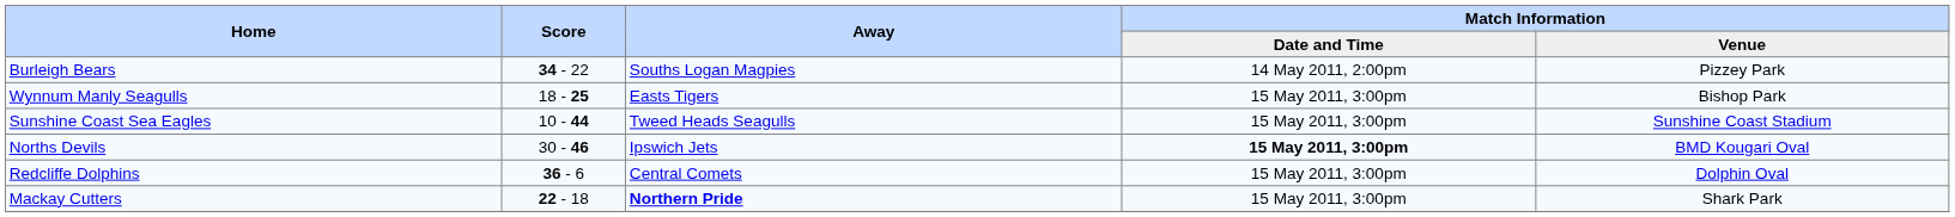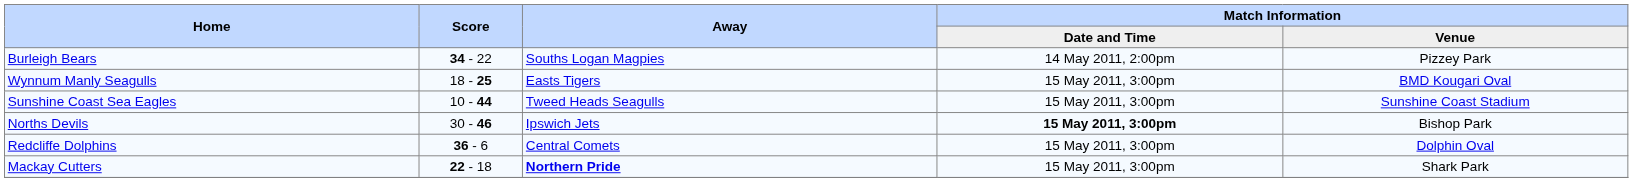 <table border=1 style="border-collapse:collapse; font-size:90%; text-align:center;" cellpadding=3 cellspacing=0>
 <tr bgcolor=#C1D8FF>
 <th rowspan=2 width=12%>Home</th>
 <th rowspan=2 width=3%>Score</th>
 <th rowspan=2 width=12%>Away</th>
 <th colspan=5>Match Information</th>
 </tr>
 <tr bgcolor=#EFEFEF>
 <th width=10%>Date and Time</th>
 <th width=10%>Venue</th>
 </tr>
 <tr bgcolor=#F5FAFF>
 <td align=left> <a href='#'>Burleigh Bears</a></td>
 <td><strong>34</strong> - 22</td>
 <td align=left> <a href='#'>Souths Logan Magpies</a></td>
 <td>14 May 2011, 2:00pm</td>
 <td>Pizzey Park</td>
 </tr>
 <tr bgcolor=#F5FAFF>
 <td align=left> <a href='#'>Wynnum Manly Seagulls</a></td>
 <td>18 - <strong>25</strong></td>
 <td align=left> <a href='#'>Easts Tigers</a></td>
 <td>15 May 2011, 3:00pm</td>
-<td>Bishop Park</td>
+<td><a href='#'>BMD Kougari Oval</a></td>
 </tr>
 <tr bgcolor=#F5FAFF>
 <td align=left> <a href='#'>Sunshine Coast Sea Eagles</a></td>
 <td>10 - <strong>44</strong></td>
 <td align=left> <a href='#'>Tweed Heads Seagulls</a></td>
 <td>15 May 2011, 3:00pm</td>
 <td><a href='#'>Sunshine Coast Stadium</a></td>
 </tr>
 <tr bgcolor=#F5FAFF>
 <td align=left> <a href='#'>Norths Devils</a></td>
 <td>30 - <strong>46</strong></td>
 <td align=left> <a href='#'>Ipswich Jets</a></td>
 <td><strong>15 May 2011, 3:00pm</strong></td>
-<td><a href='#'>BMD Kougari Oval</a></td>
+<td>Bishop Park</td>
 </tr>
 <tr bgcolor=#F5FAFF>
 <td align=left> <a href='#'>Redcliffe Dolphins</a></td>
 <td><strong>36</strong> - 6</td>
 <td align=left> <a href='#'>Central Comets</a></td>
 <td>15 May 2011, 3:00pm</td>
 <td><a href='#'>Dolphin Oval</a></td>
 </tr>
 <tr bgcolor=#F5FAFF>
 <td align=left> <a href='#'>Mackay Cutters</a></td>
 <td><strong>22</strong> - 18</td>
 <td align=left><strong> <a href='#'>Northern Pride</a></strong></td>
 <td>15 May 2011, 3:00pm</td>
 <td>Shark Park</td>
 </tr>
 <tr>
 </tr>
 </table>
